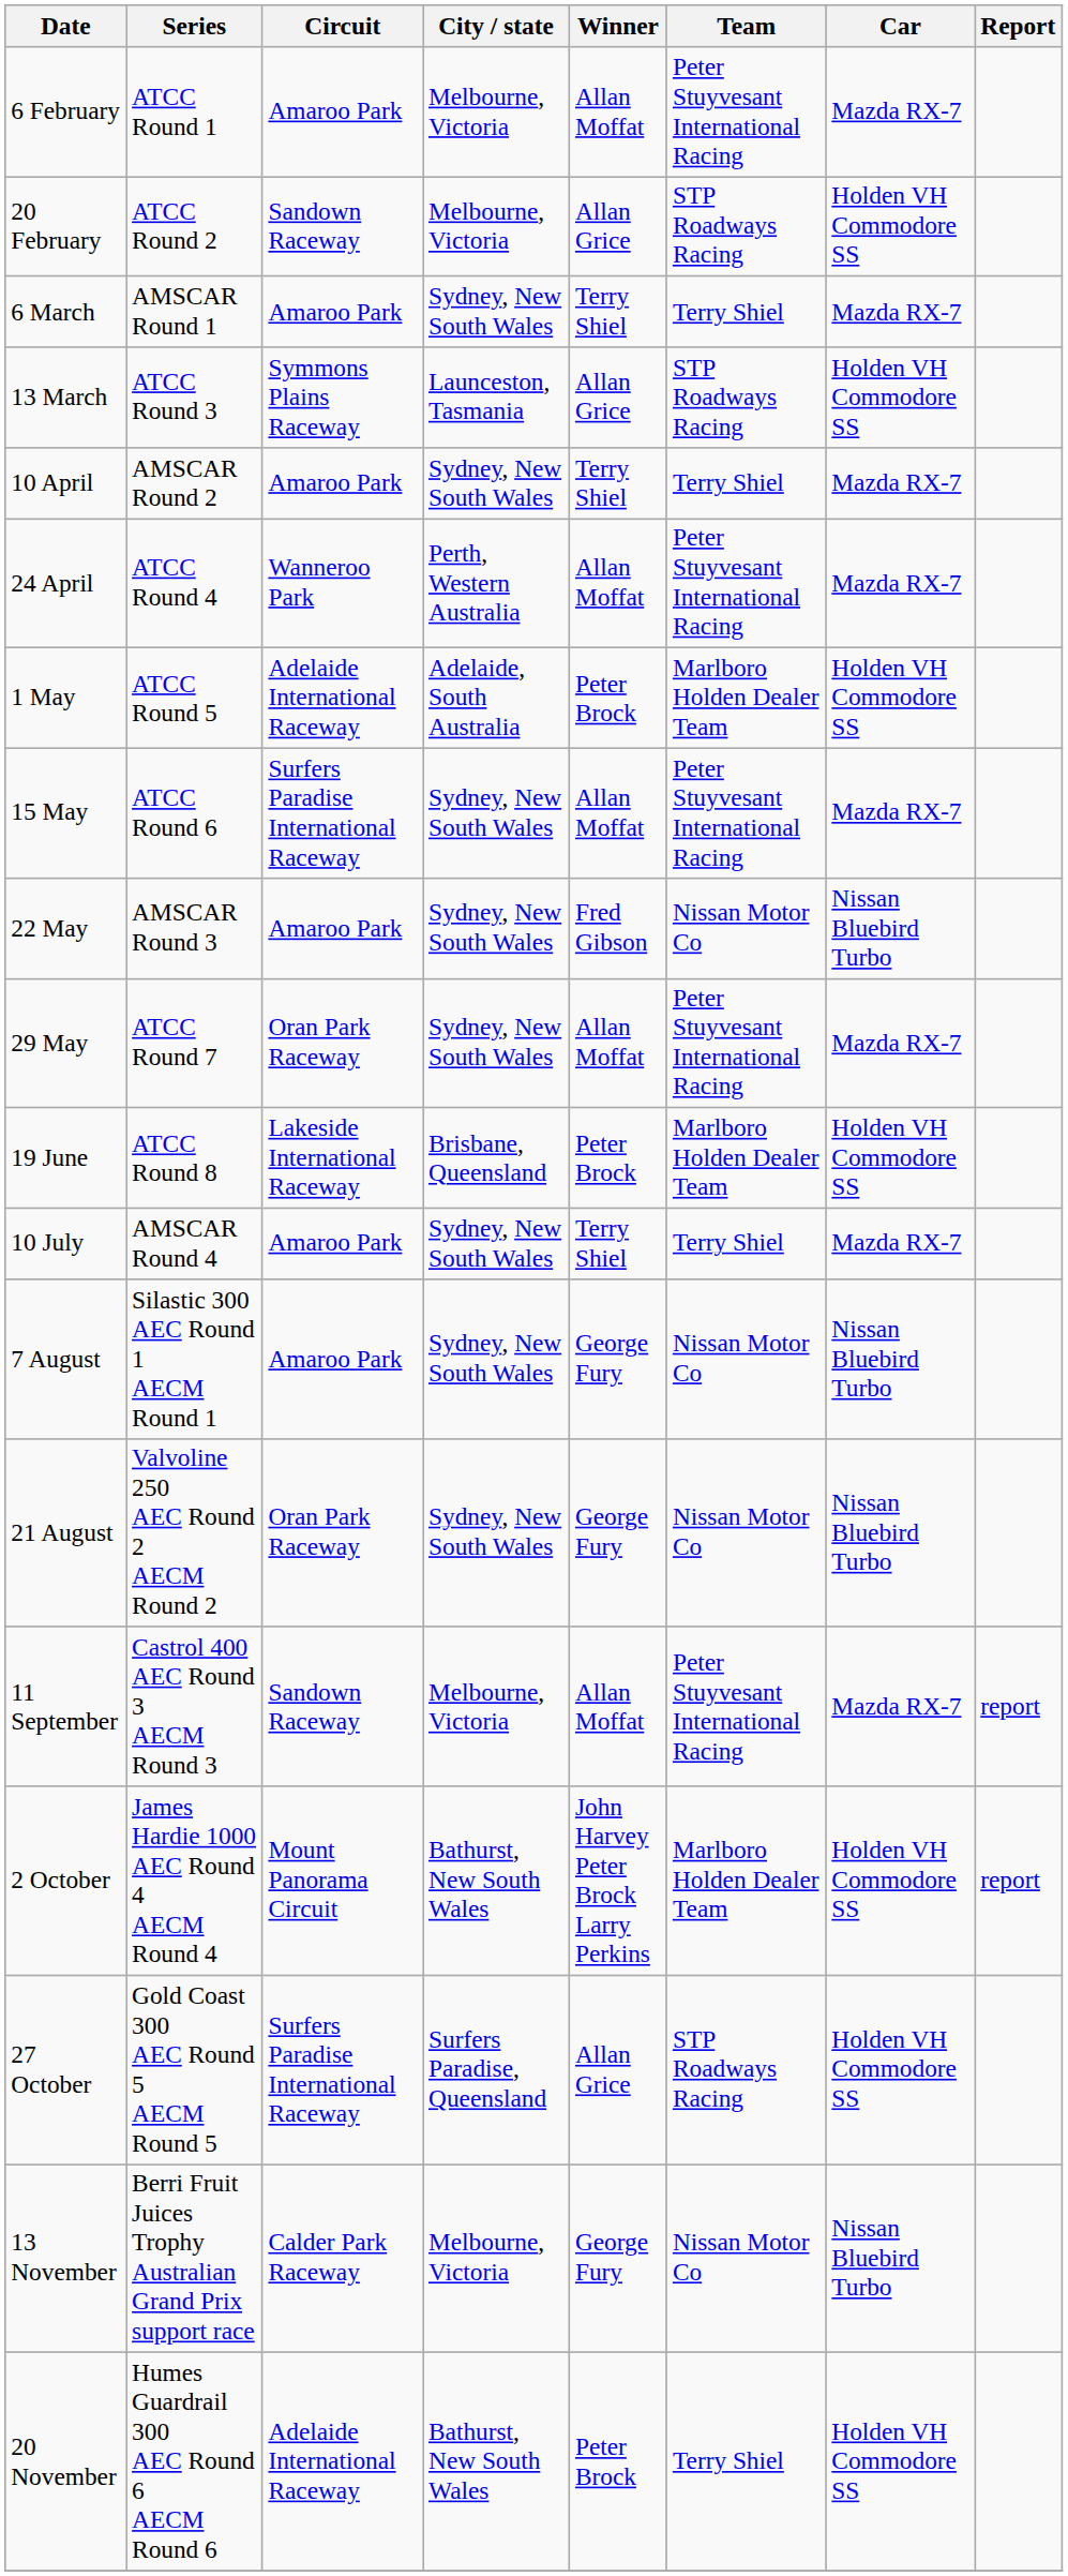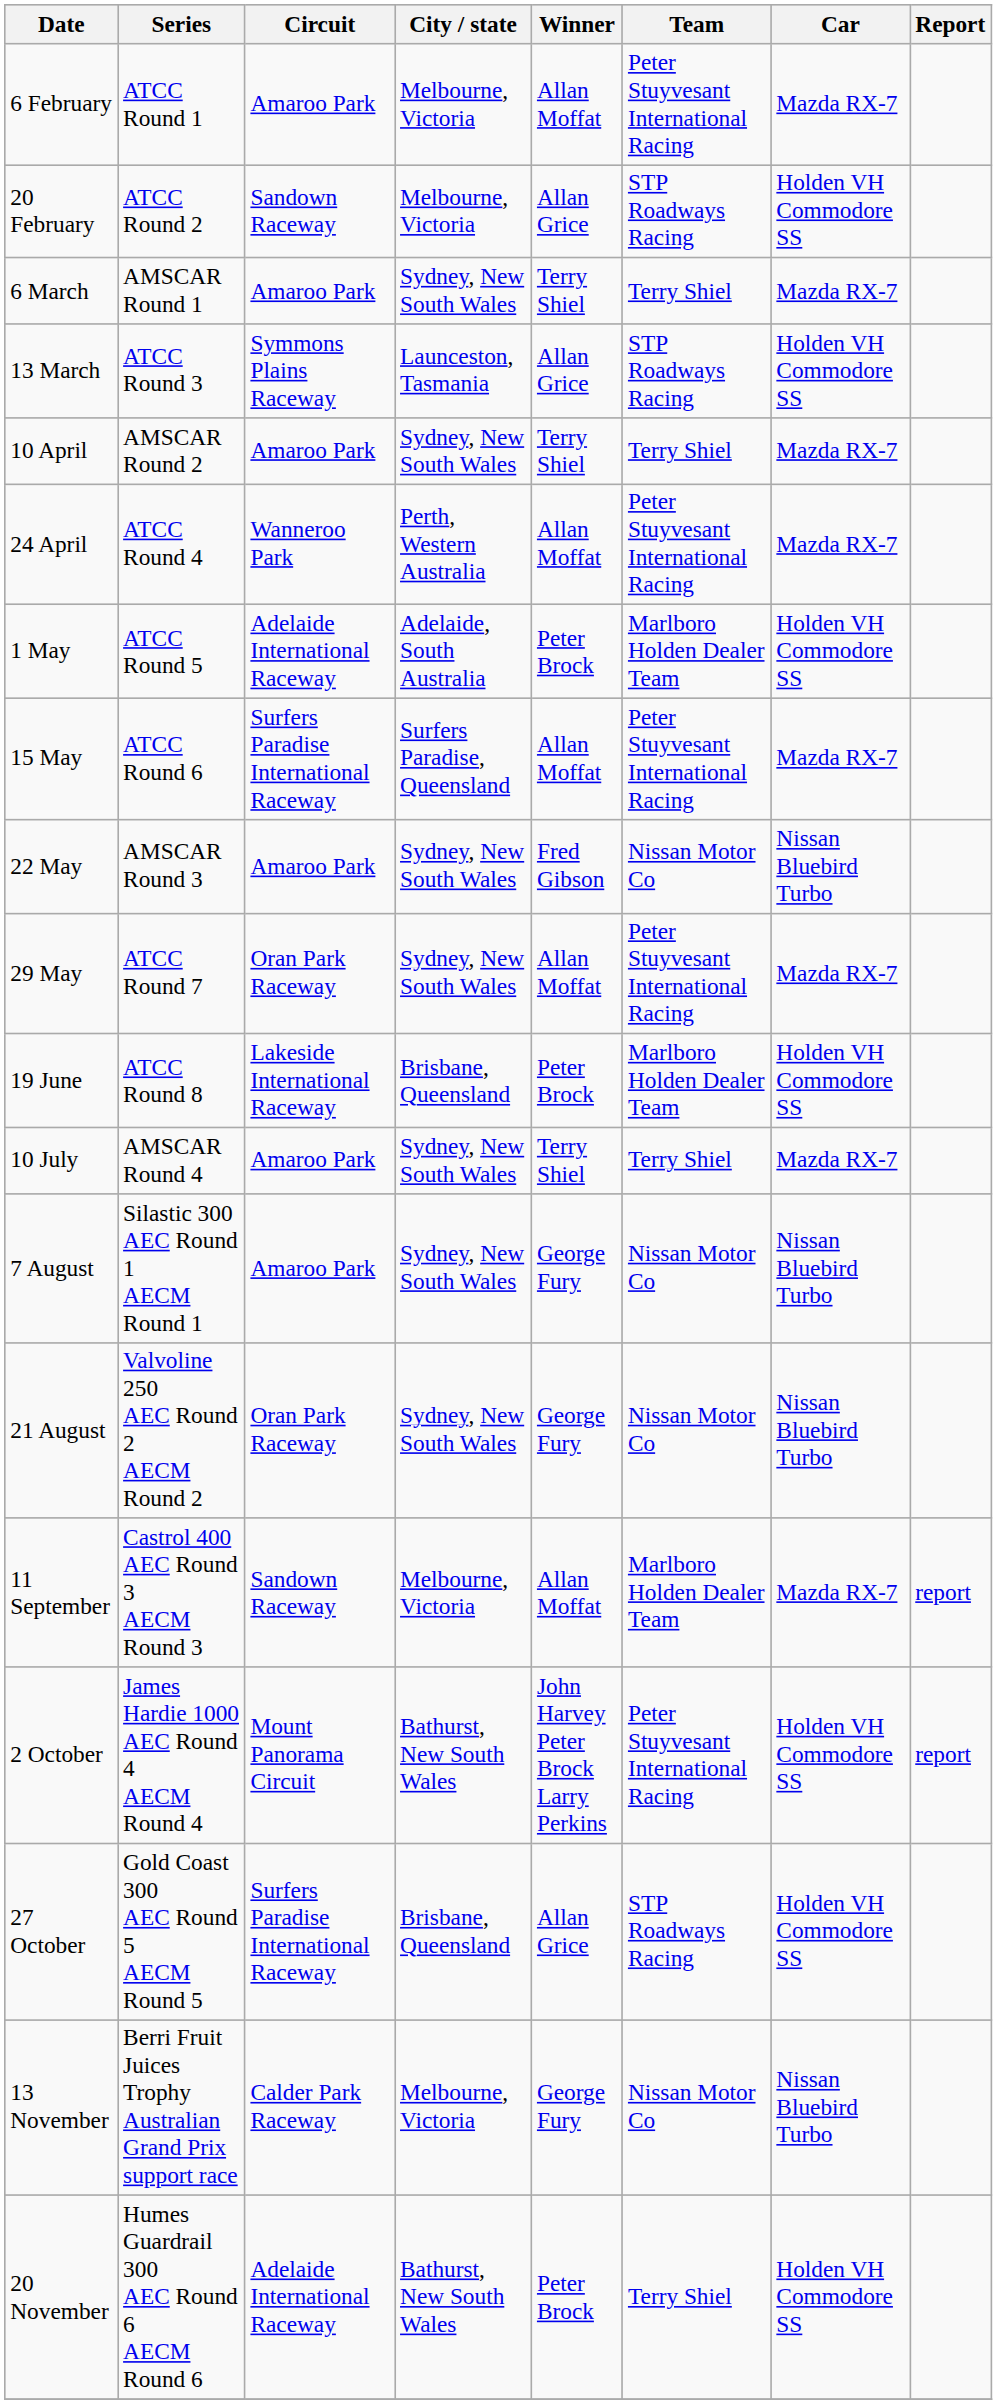 <table class="wikitable" style="font-size: 90%">
 <tr>
 <th>Date</th>
 <th>Series</th>
 <th>Circuit</th>
 <th>City / state</th>
 <th>Winner</th>
 <th>Team</th>
 <th>Car</th>
 <th>Report</th>
 </tr>
 <tr>
 <td>6 February</td>
 <td><a href='#'>ATCC</a> Round 1</td>
 <td><a href='#'>Amaroo Park</a></td>
 <td><a href='#'>Melbourne</a>, <a href='#'>Victoria</a></td>
 <td><a href='#'>Allan Moffat</a></td>
 <td><a href='#'>Peter Stuyvesant International Racing</a></td>
 <td><a href='#'>Mazda RX-7</a></td>
 <td></td>
 </tr>
 <tr>
 <td>20 February</td>
 <td><a href='#'>ATCC</a> Round 2</td>
 <td><a href='#'>Sandown Raceway</a></td>
 <td><a href='#'>Melbourne</a>, <a href='#'>Victoria</a></td>
 <td><a href='#'>Allan Grice</a></td>
 <td><a href='#'>STP</a> <a href='#'>Roadways Racing</a></td>
 <td><a href='#'>Holden VH Commodore SS</a></td>
 <td></td>
 </tr>
 <tr>
 <td>6 March</td>
 <td>AMSCAR Round 1</td>
 <td><a href='#'>Amaroo Park</a></td>
 <td><a href='#'>Sydney</a>, <a href='#'>New South Wales</a></td>
 <td><a href='#'>Terry Shiel</a></td>
 <td><a href='#'>Terry Shiel</a></td>
 <td><a href='#'>Mazda RX-7</a></td>
 <td></td>
 </tr>
 <tr>
 <td>13 March</td>
 <td><a href='#'>ATCC</a> Round 3</td>
 <td><a href='#'>Symmons Plains Raceway</a></td>
 <td><a href='#'>Launceston</a>, <a href='#'>Tasmania</a></td>
 <td><a href='#'>Allan Grice</a></td>
 <td><a href='#'>STP</a> <a href='#'>Roadways Racing</a></td>
 <td><a href='#'>Holden VH Commodore SS</a></td>
 <td></td>
 </tr>
 <tr>
 <td>10 April</td>
 <td>AMSCAR Round 2</td>
 <td><a href='#'>Amaroo Park</a></td>
 <td><a href='#'>Sydney</a>, <a href='#'>New South Wales</a></td>
 <td><a href='#'>Terry Shiel</a></td>
 <td><a href='#'>Terry Shiel</a></td>
 <td><a href='#'>Mazda RX-7</a></td>
 <td></td>
 </tr>
 <tr>
 <td>24 April</td>
 <td><a href='#'>ATCC</a> Round 4</td>
 <td><a href='#'>Wanneroo Park</a></td>
 <td><a href='#'>Perth</a>, <a href='#'>Western Australia</a></td>
 <td><a href='#'>Allan Moffat</a></td>
 <td><a href='#'>Peter Stuyvesant International Racing</a></td>
 <td><a href='#'>Mazda RX-7</a></td>
 <td></td>
 </tr>
 <tr>
 <td>1 May</td>
 <td><a href='#'>ATCC</a> Round 5</td>
 <td><a href='#'>Adelaide International Raceway</a></td>
 <td><a href='#'>Adelaide</a>, <a href='#'>South Australia</a></td>
 <td><a href='#'>Peter Brock</a></td>
 <td><a href='#'>Marlboro Holden Dealer Team</a></td>
 <td><a href='#'>Holden VH Commodore SS</a></td>
 <td></td>
 </tr>
 <tr>
 <td>15 May</td>
 <td><a href='#'>ATCC</a> Round 6</td>
 <td><a href='#'>Surfers Paradise International Raceway</a></td>
-<td><a href='#'>Sydney</a>, <a href='#'>New South Wales</a></td>
+<td><a href='#'>Surfers Paradise</a>, <a href='#'>Queensland</a></td>
 <td><a href='#'>Allan Moffat</a></td>
 <td><a href='#'>Peter Stuyvesant International Racing</a></td>
 <td><a href='#'>Mazda RX-7</a></td>
 <td></td>
 </tr>
 <tr>
 <td>22 May</td>
 <td>AMSCAR Round 3</td>
 <td><a href='#'>Amaroo Park</a></td>
 <td><a href='#'>Sydney</a>, <a href='#'>New South Wales</a></td>
 <td><a href='#'>Fred Gibson</a></td>
 <td><a href='#'>Nissan Motor Co</a></td>
 <td><a href='#'>Nissan Bluebird Turbo</a></td>
 <td></td>
 </tr>
 <tr>
 <td>29 May</td>
 <td><a href='#'>ATCC</a> Round 7</td>
 <td><a href='#'>Oran Park Raceway</a></td>
 <td><a href='#'>Sydney</a>, <a href='#'>New South Wales</a></td>
 <td><a href='#'>Allan Moffat</a></td>
 <td><a href='#'>Peter Stuyvesant International Racing</a></td>
 <td><a href='#'>Mazda RX-7</a></td>
 <td></td>
 </tr>
 <tr>
 <td>19 June</td>
 <td><a href='#'>ATCC</a> Round 8</td>
 <td><a href='#'>Lakeside International Raceway</a></td>
 <td><a href='#'>Brisbane</a>, <a href='#'>Queensland</a></td>
 <td><a href='#'>Peter Brock</a></td>
 <td><a href='#'>Marlboro Holden Dealer Team</a></td>
 <td><a href='#'>Holden VH Commodore SS</a></td>
 <td></td>
 </tr>
 <tr>
 <td>10 July</td>
 <td>AMSCAR Round 4</td>
 <td><a href='#'>Amaroo Park</a></td>
 <td><a href='#'>Sydney</a>, <a href='#'>New South Wales</a></td>
 <td><a href='#'>Terry Shiel</a></td>
 <td><a href='#'>Terry Shiel</a></td>
 <td><a href='#'>Mazda RX-7</a></td>
 <td></td>
 </tr>
 <tr>
 <td>7 August</td>
 <td>Silastic 300<br><a href='#'>AEC</a> Round 1<br><a href='#'>AECM</a> Round 1</td>
 <td><a href='#'>Amaroo Park</a></td>
 <td><a href='#'>Sydney</a>, <a href='#'>New South Wales</a></td>
 <td><a href='#'>George Fury</a></td>
 <td><a href='#'>Nissan Motor Co</a></td>
 <td><a href='#'>Nissan Bluebird Turbo</a></td>
 <td></td>
 </tr>
 <tr>
 <td>21 August</td>
 <td><a href='#'>Valvoline</a> 250<br><a href='#'>AEC</a> Round 2<br><a href='#'>AECM</a> Round 2</td>
 <td><a href='#'>Oran Park Raceway</a></td>
 <td><a href='#'>Sydney</a>, <a href='#'>New South Wales</a></td>
 <td><a href='#'>George Fury</a></td>
 <td><a href='#'>Nissan Motor Co</a></td>
 <td><a href='#'>Nissan Bluebird Turbo</a></td>
 <td></td>
 </tr>
 <tr>
 <td>11 September</td>
 <td><a href='#'>Castrol 400</a><br><a href='#'>AEC</a> Round 3<br><a href='#'>AECM</a> Round 3</td>
 <td><a href='#'>Sandown Raceway</a></td>
 <td><a href='#'>Melbourne</a>, <a href='#'>Victoria</a></td>
 <td><a href='#'>Allan Moffat</a></td>
-<td><a href='#'>Peter Stuyvesant International Racing</a></td>
+<td><a href='#'>Marlboro Holden Dealer Team</a></td>
 <td><a href='#'>Mazda RX-7</a></td>
 <td><a href='#'>report</a></td>
 </tr>
 <tr>
 <td>2 October</td>
 <td><a href='#'>James Hardie 1000</a><br><a href='#'>AEC</a> Round 4<br><a href='#'>AECM</a> Round 4</td>
 <td><a href='#'>Mount Panorama Circuit</a></td>
 <td><a href='#'>Bathurst</a>, <a href='#'>New South Wales</a></td>
 <td><a href='#'>John Harvey</a><br><a href='#'>Peter Brock</a><br><a href='#'>Larry Perkins</a></td>
-<td><a href='#'>Marlboro Holden Dealer Team</a></td>
+<td><a href='#'>Peter Stuyvesant International Racing</a></td>
 <td><a href='#'>Holden VH Commodore SS</a></td>
 <td><a href='#'>report</a></td>
 </tr>
 <tr>
 <td>27 October</td>
 <td>Gold Coast 300<br><a href='#'>AEC</a> Round 5<br><a href='#'>AECM</a> Round 5</td>
 <td><a href='#'>Surfers Paradise International Raceway</a></td>
-<td><a href='#'>Surfers Paradise</a>, <a href='#'>Queensland</a></td>
+<td><a href='#'>Brisbane</a>, <a href='#'>Queensland</a></td>
 <td><a href='#'>Allan Grice</a></td>
 <td><a href='#'>STP</a> <a href='#'>Roadways Racing</a></td>
 <td><a href='#'>Holden VH Commodore SS</a></td>
 <td></td>
 </tr>
 <tr>
 <td>13 November</td>
 <td>Berri Fruit Juices Trophy<br><a href='#'>Australian Grand Prix support race</a></td>
 <td><a href='#'>Calder Park Raceway</a></td>
 <td><a href='#'>Melbourne</a>, <a href='#'>Victoria</a></td>
 <td><a href='#'>George Fury</a></td>
 <td><a href='#'>Nissan Motor Co</a></td>
 <td><a href='#'>Nissan Bluebird Turbo</a></td>
 <td></td>
 </tr>
 <tr>
 <td>20 November</td>
 <td>Humes Guardrail 300<br><a href='#'>AEC</a> Round 6<br><a href='#'>AECM</a> Round 6</td>
 <td><a href='#'>Adelaide International Raceway</a></td>
 <td><a href='#'>Bathurst</a>, <a href='#'>New South Wales</a></td>
 <td><a href='#'>Peter Brock</a></td>
 <td><a href='#'>Terry Shiel</a></td>
 <td><a href='#'>Holden VH Commodore SS</a></td>
 <td></td>
 </tr>
 <tr>
 </tr>
 </table>
